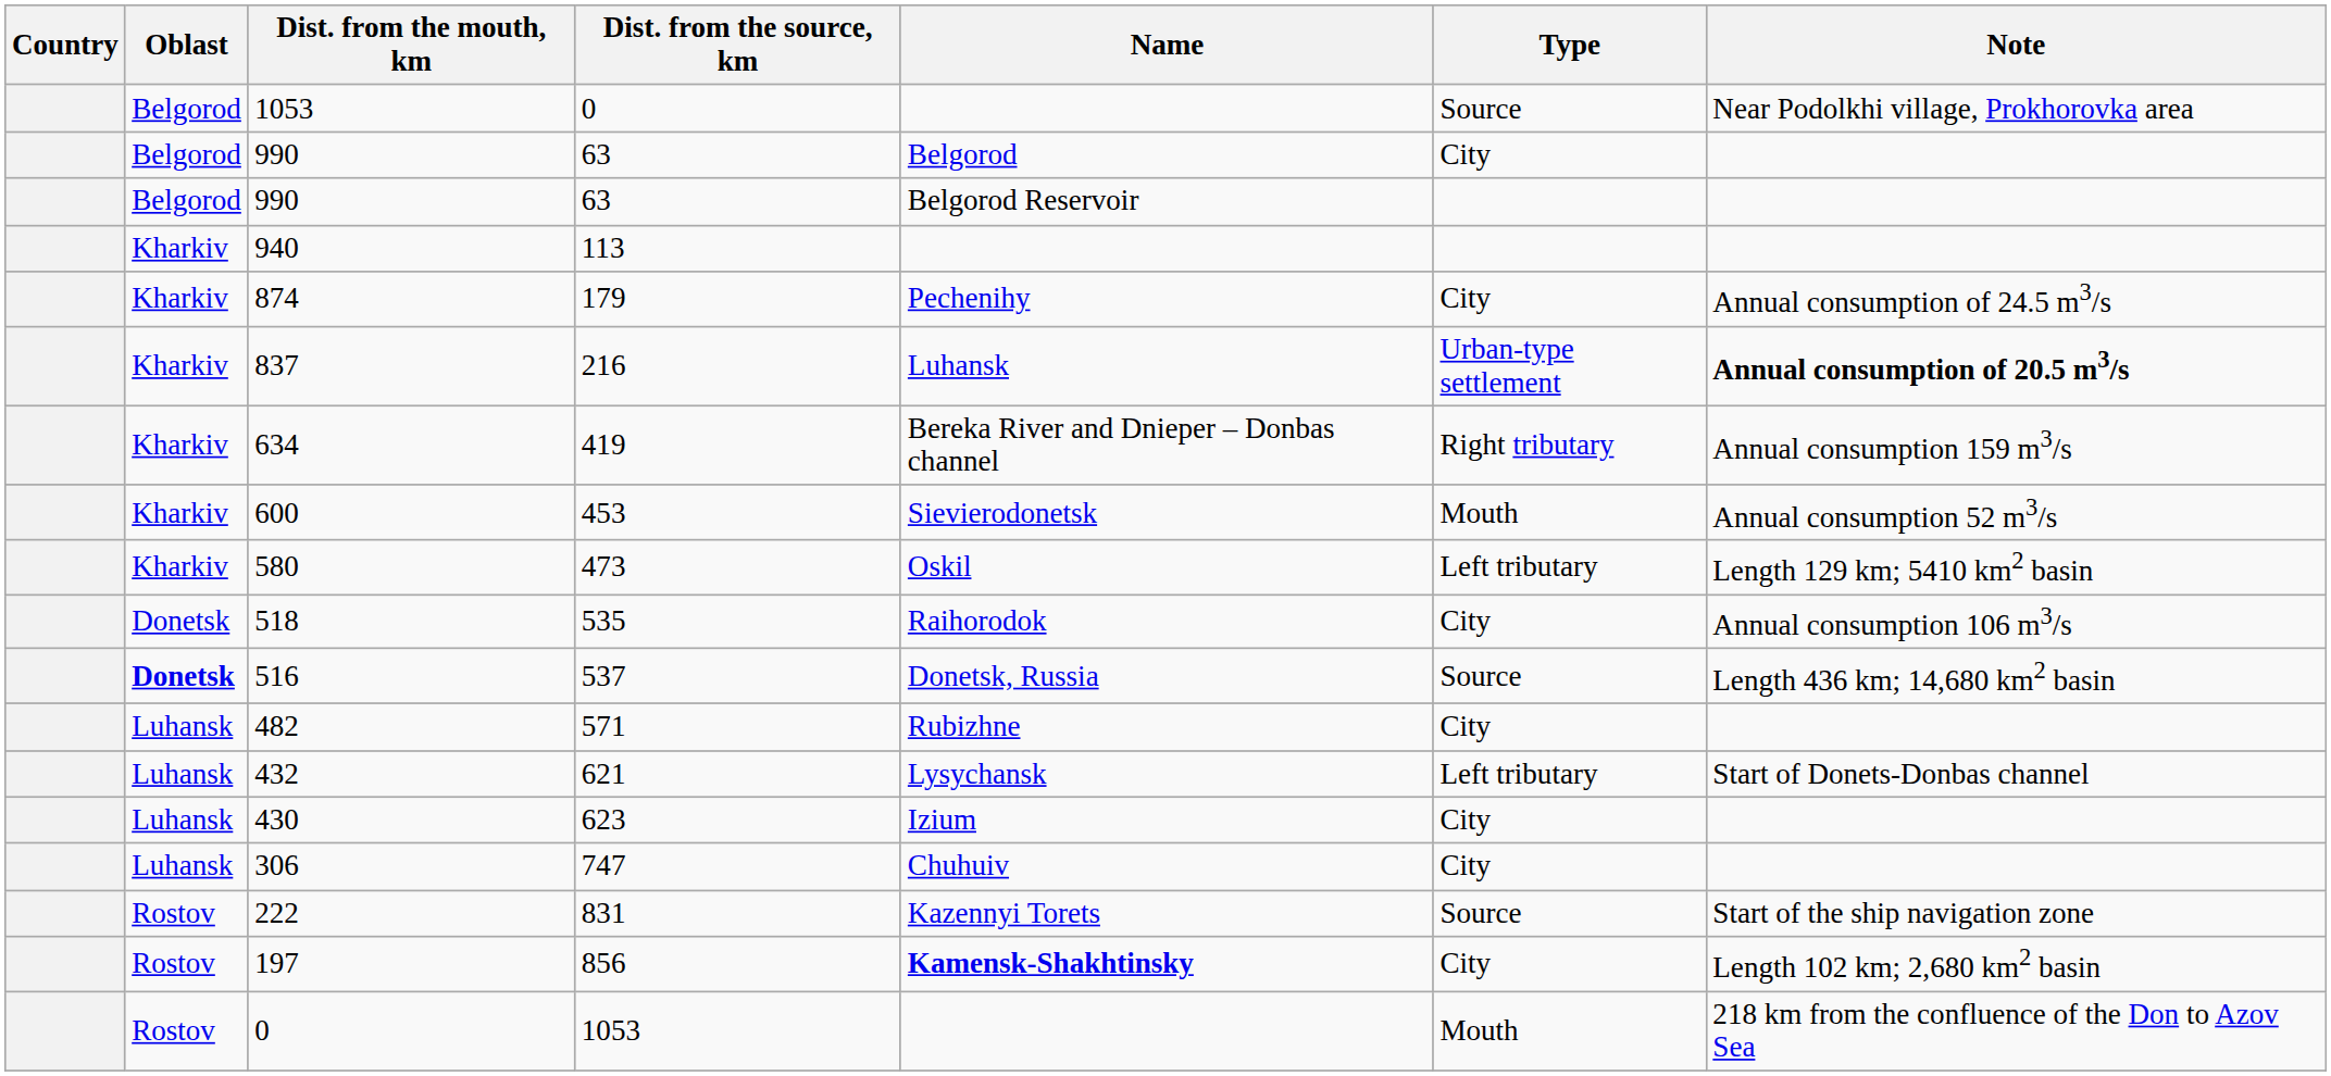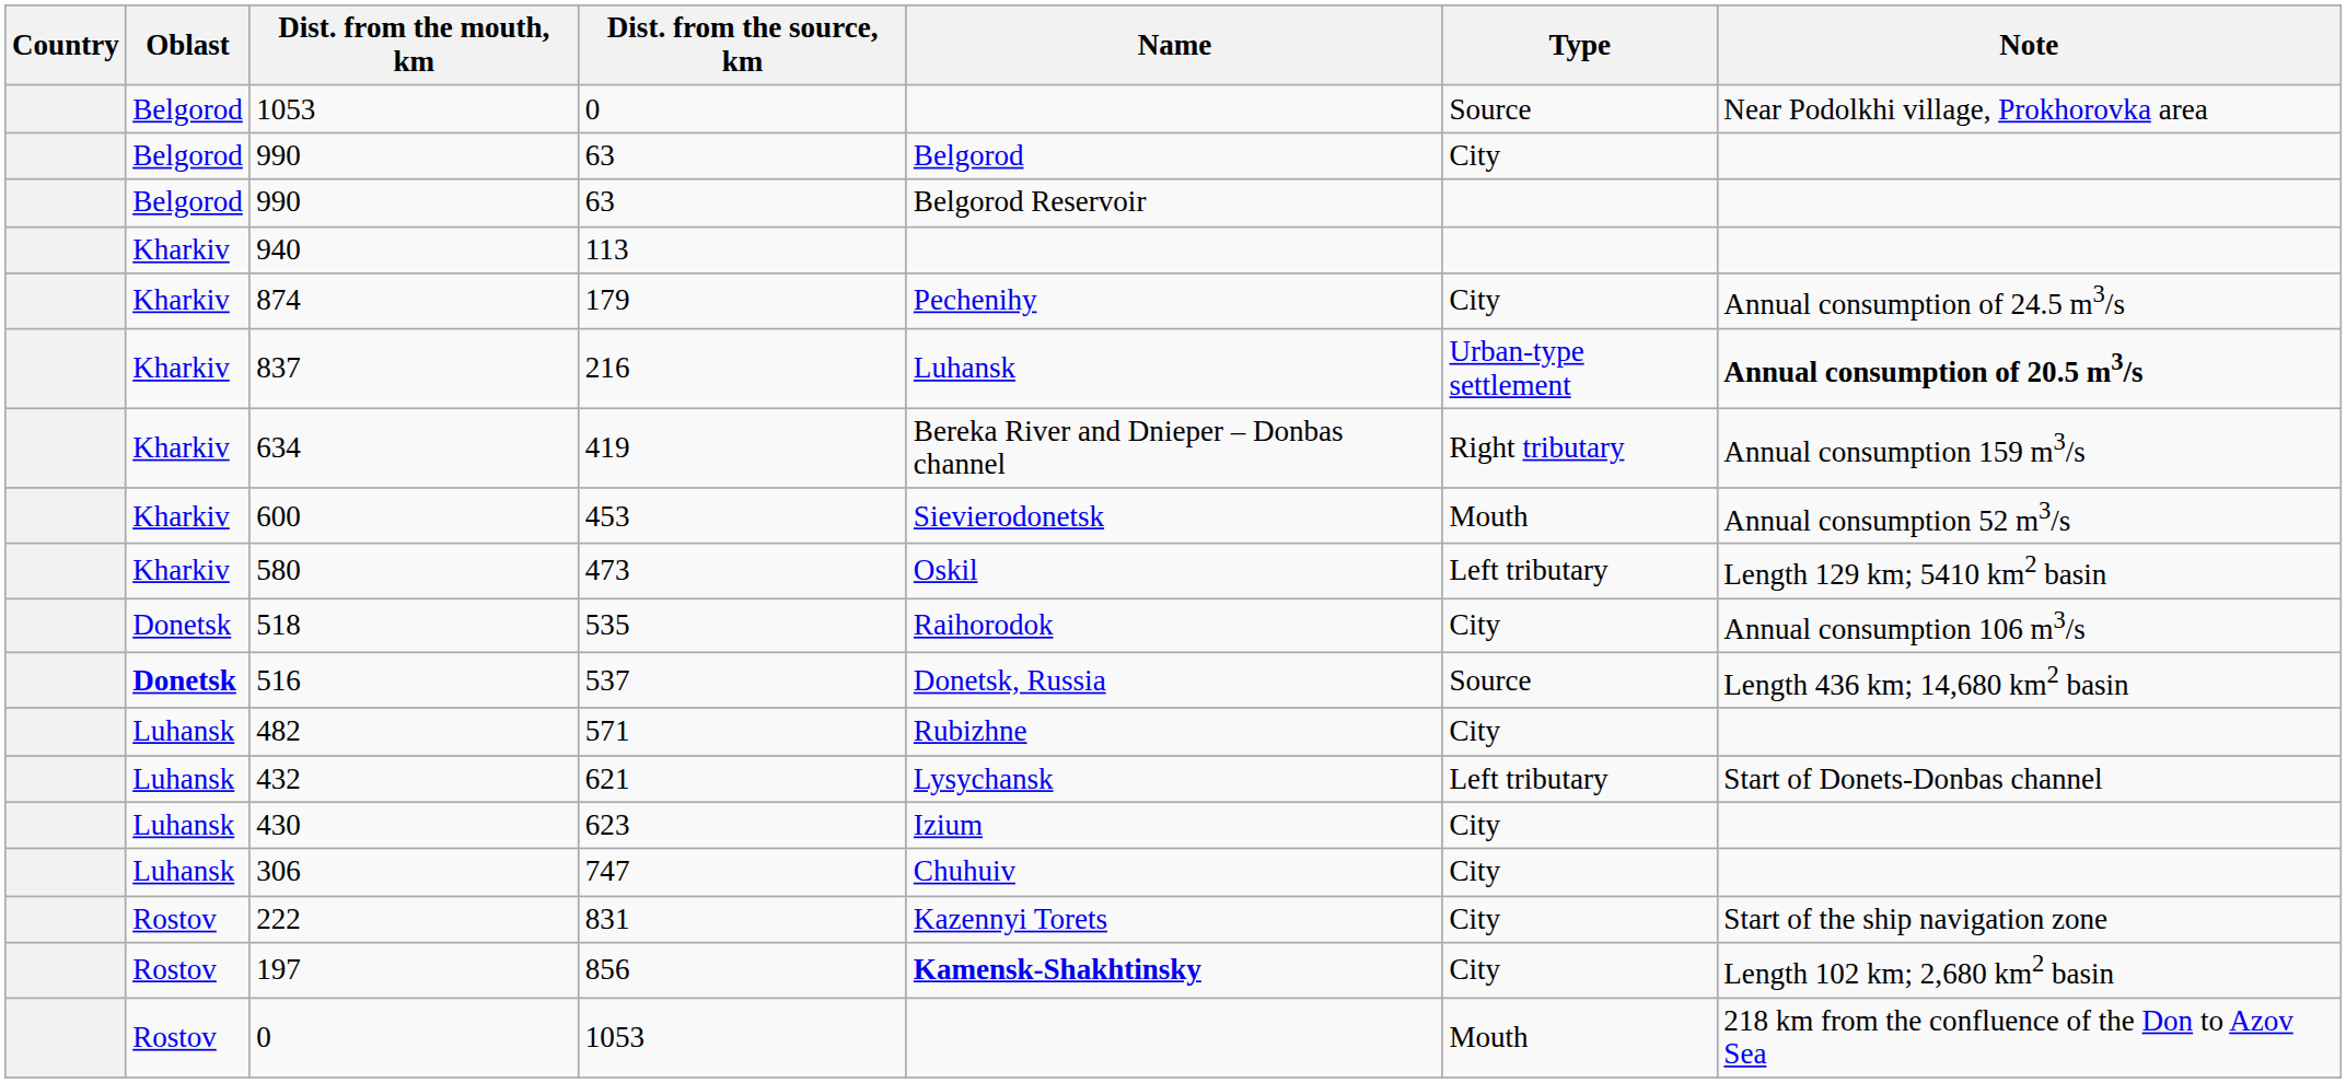 <table Class = "wikitable" style="margin:1em auto;">
 <tr>
 <th>Country</th>
 <th>Oblast</th>
 <th>Dist. from the mouth, km</th>
 <th>Dist. from the source, km</th>
 <th>Name</th>
 <th>Type</th>
 <th>Note</th>
 </tr>
 <tr>
 <th></th>
 <td><a href='#'>Belgorod</a></td>
 <td>1053</td>
 <td>0</td>
 <td></td>
 <td>Source</td>
 <td>Near Podolkhi village, <a href='#'>Prokhorovka</a> area</td>
 </tr>
 <tr>
 <th></th>
 <td><a href='#'>Belgorod</a></td>
 <td>990</td>
 <td>63</td>
 <td><a href='#'>Belgorod</a></td>
 <td>City</td>
 <td></td>
 </tr>
 <tr>
 <th></th>
 <td><a href='#'>Belgorod</a></td>
 <td>990</td>
 <td>63</td>
 <td>Belgorod Reservoir</td>
 <td></td>
 <td></td>
 </tr>
 <tr>
 <th></th>
 <td><a href='#'>Kharkiv</a></td>
 <td>940</td>
 <td>113</td>
 <td></td>
 <td></td>
 <td></td>
 </tr>
 <tr>
 <th></th>
 <td><a href='#'>Kharkiv</a></td>
 <td>874</td>
 <td>179</td>
 <td><a href='#'>Pechenihy</a></td>
 <td>City</td>
 <td>Annual consumption of 24.5 m<sup>3</sup>/s</td>
 </tr>
 <tr>
 <th></th>
 <td><a href='#'>Kharkiv</a></td>
 <td>837</td>
 <td>216</td>
 <td><a href='#'>Luhansk</a></td>
 <td><a href='#'>Urban-type settlement</a></td>
 <td><strong>Annual consumption of 20.5 m<sup>3</sup>/s</strong></td>
 </tr>
 <tr>
 <th></th>
 <td><a href='#'>Kharkiv</a></td>
 <td>634</td>
 <td>419</td>
 <td>Bereka River and Dnieper – Donbas channel</td>
 <td>Right <a href='#'>tributary</a></td>
 <td>Annual consumption 159 m<sup>3</sup>/s</td>
 </tr>
 <tr>
 <th></th>
 <td><a href='#'>Kharkiv</a></td>
 <td>600</td>
 <td>453</td>
 <td><a href='#'>Sievierodonetsk</a></td>
 <td>Mouth</td>
 <td>Annual consumption 52 m<sup>3</sup>/s</td>
 </tr>
 <tr>
 <th></th>
 <td><a href='#'>Kharkiv</a></td>
 <td>580</td>
 <td>473</td>
 <td><a href='#'>Oskil</a></td>
 <td>Left tributary</td>
 <td>Length 129 km; 5410 km<sup>2</sup> basin</td>
 </tr>
 <tr>
 <th></th>
 <td><a href='#'>Donetsk</a></td>
 <td>518</td>
 <td>535</td>
 <td><a href='#'>Raihorodok</a></td>
 <td>City</td>
 <td>Annual consumption 106 m<sup>3</sup>/s</td>
 </tr>
 <tr>
 <th></th>
 <td><strong><a href='#'>Donetsk</a></strong></td>
 <td>516</td>
 <td>537</td>
 <td><a href='#'>Donetsk, Russia</a></td>
 <td>Source</td>
 <td>Length 436 km; 14,680 km<sup>2</sup> basin</td>
 </tr>
 <tr>
 <th></th>
 <td><a href='#'>Luhansk</a></td>
 <td>482</td>
 <td>571</td>
 <td><a href='#'>Rubizhne</a></td>
 <td>City</td>
 <td></td>
 </tr>
 <tr>
 <th></th>
 <td><a href='#'>Luhansk</a></td>
 <td>432</td>
 <td>621</td>
 <td><a href='#'>Lysychansk</a></td>
 <td>Left tributary</td>
 <td>Start of Donets-Donbas channel</td>
 </tr>
 <tr>
 <th></th>
 <td><a href='#'>Luhansk</a></td>
 <td>430</td>
 <td>623</td>
 <td><a href='#'>Izium</a></td>
 <td>City</td>
 <td></td>
 </tr>
 <tr>
 <th></th>
 <td><a href='#'>Luhansk</a></td>
 <td>306</td>
 <td>747</td>
 <td><a href='#'>Chuhuiv</a></td>
 <td>City</td>
 <td></td>
 </tr>
 <tr>
 <th></th>
 <td><a href='#'>Rostov</a></td>
 <td>222</td>
 <td>831</td>
 <td><a href='#'>Kazennyi Torets</a></td>
-<td>Source</td>
+<td>City</td>
 <td>Start of the ship navigation zone</td>
 </tr>
 <tr>
 <th></th>
 <td><a href='#'>Rostov</a></td>
 <td>197</td>
 <td>856</td>
 <td><strong><a href='#'>Kamensk-Shakhtinsky</a></strong></td>
 <td>City</td>
 <td>Length 102 km; 2,680 km<sup>2</sup> basin</td>
 </tr>
 <tr>
 <th></th>
 <td><a href='#'>Rostov</a></td>
 <td>0</td>
 <td>1053</td>
 <td></td>
 <td>Mouth</td>
 <td>218 km from the confluence of the <a href='#'>Don</a> to <a href='#'>Azov Sea</a></td>
 </tr>
 </table>
